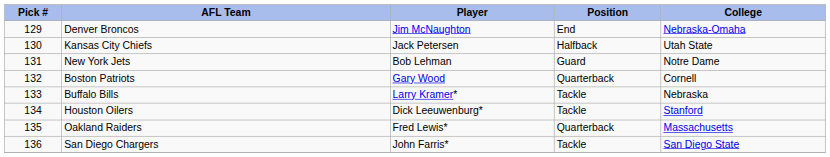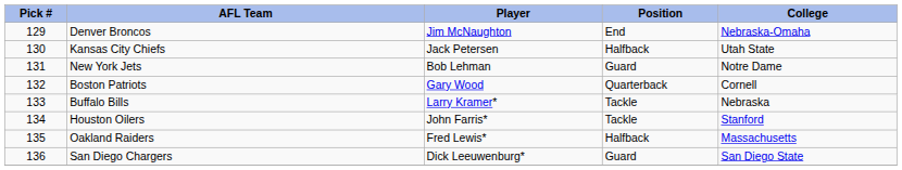 <table class="wikitable sortable sortable" style="width: 100%">
 <tr>
 <th style="background:#A8BDEC;" width=7%>Pick #</th>
 <th width=40% style="background:#A8BDEC;">AFL Team</th>
 <th width=20% style="background:#A8BDEC;">Player</th>
 <th width=13% style="background:#A8BDEC;">Position</th>
 <th style="background:#A8BDEC;">College</th>
 </tr>
 <tr>
 <td align=center>129</td>
 <td>Denver Broncos</td>
 <td><a href='#'>Jim McNaughton</a></td>
 <td>End</td>
 <td><a href='#'>Nebraska-Omaha</a></td>
 </tr>
 <tr>
 <td align=center>130</td>
 <td>Kansas City Chiefs</td>
 <td>Jack Petersen</td>
 <td>Halfback</td>
 <td>Utah State</td>
 </tr>
 <tr>
 <td align=center>131</td>
 <td>New York Jets</td>
 <td>Bob Lehman</td>
 <td>Guard</td>
 <td>Notre Dame</td>
 </tr>
 <tr>
 <td align=center>132</td>
 <td>Boston Patriots</td>
 <td><a href='#'>Gary Wood</a></td>
 <td>Quarterback</td>
 <td>Cornell</td>
 </tr>
 <tr>
 <td align=center>133</td>
 <td>Buffalo Bills</td>
 <td><a href='#'>Larry Kramer</a>*</td>
 <td>Tackle</td>
 <td>Nebraska</td>
 </tr>
 <tr>
 <td align=center>134</td>
 <td>Houston Oilers</td>
-<td>Dick Leeuwenburg*</td>
+<td>John Farris*</td>
 <td>Tackle</td>
 <td><a href='#'>Stanford</a></td>
 </tr>
 <tr>
 <td align=center>135</td>
 <td>Oakland Raiders</td>
 <td>Fred Lewis*</td>
-<td>Quarterback</td>
+<td>Halfback</td>
 <td><a href='#'>Massachusetts</a></td>
 </tr>
 <tr>
 <td align=center>136</td>
 <td>San Diego Chargers</td>
-<td>John Farris*</td>
-<td>Tackle</td>
+<td>Dick Leeuwenburg*</td>
+<td>Guard</td>
 <td><a href='#'>San Diego State</a></td>
 </tr>
 <tr>
 </tr>
 </table>
